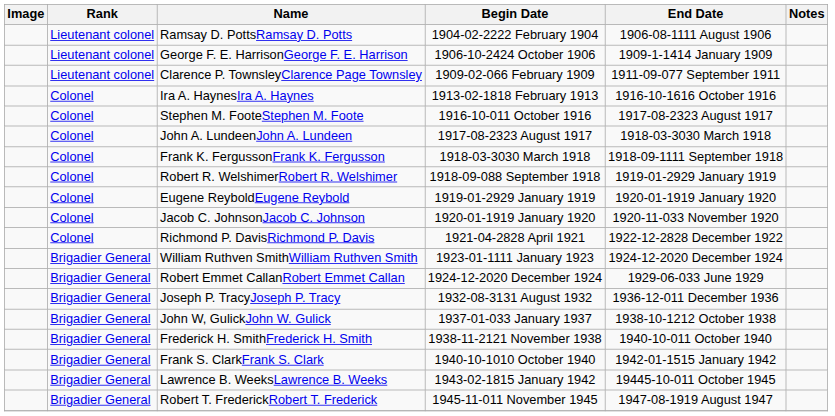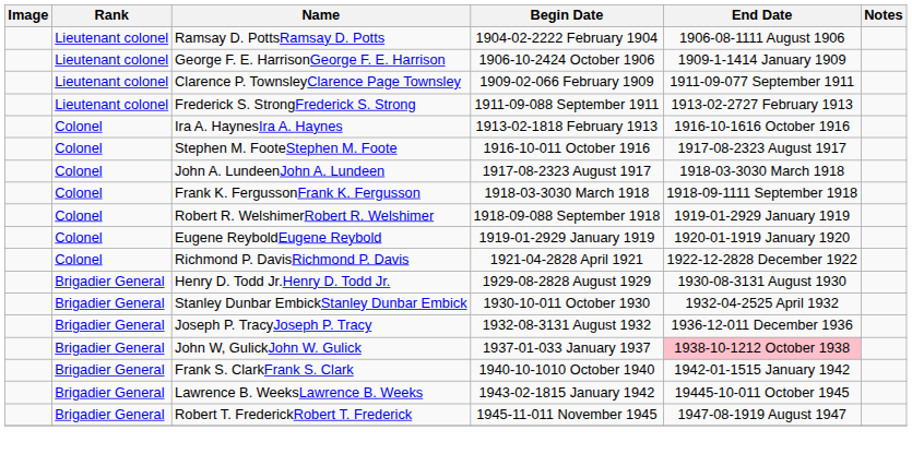 <table class="wikitable sortable">
 <tr>
 <th class=unsortable>Image</th>
 <th class=unsortable>Rank</th>
 <th>Name</th>
 <th>Begin Date</th>
 <th>End Date</th>
 <th class=unsortable>Notes</th>
 </tr>
 <tr>
 <td></td>
 <td><a href='#'>Lieutenant colonel</a></td>
 <td><span>Ramsay D. Potts</span><a href='#'>Ramsay D. Potts</a></td>
 <td align=center><span>1904-02-22</span>22 February 1904</td>
 <td align=center><span>1906-08-11</span>11 August 1906</td>
 <td></td>
 </tr>
 <tr>
 <td></td>
 <td><a href='#'>Lieutenant colonel</a></td>
 <td><span>George F. E. Harrison</span><a href='#'>George F. E. Harrison</a></td>
 <td align=center><span>1906-10-24</span>24 October 1906</td>
 <td align=center><span>1909-1-14</span>14 January 1909</td>
 <td></td>
 </tr>
 <tr>
 <td></td>
 <td><a href='#'>Lieutenant colonel</a></td>
 <td><span>Clarence P. Townsley</span><a href='#'>Clarence Page Townsley</a></td>
 <td align=center><span>1909-02-06</span>6 February 1909</td>
 <td align=center><span>1911-09-07</span>7 September 1911</td>
+<td></td>
+</tr>
+<tr>
+<td></td>
+<td><a href='#'>Lieutenant colonel</a></td>
+<td><span>Frederick S. Strong</span><a href='#'>Frederick S. Strong</a></td>
+<td align=center><span>1911-09-08</span>8 September 1911</td>
+<td align=center><span>1913-02-27</span>27 February 1913</td>
 <td></td>
 </tr>
 <tr>
 <td></td>
 <td><a href='#'>Colonel</a></td>
 <td><span>Ira A. Haynes</span><a href='#'>Ira A. Haynes</a></td>
 <td align=center><span>1913-02-18</span>18 February 1913</td>
 <td align=center><span>1916-10-16</span>16 October 1916</td>
 <td></td>
 </tr>
 <tr>
 <td></td>
 <td><a href='#'>Colonel</a></td>
 <td><span>Stephen M. Foote</span><a href='#'>Stephen M. Foote</a></td>
 <td align=center><span>1916-10-01</span>1 October 1916</td>
 <td align=center><span>1917-08-23</span>23 August 1917</td>
 <td></td>
 </tr>
 <tr>
 <td></td>
 <td><a href='#'>Colonel</a></td>
 <td><span>John A. Lundeen</span><a href='#'>John A. Lundeen</a></td>
 <td align=center><span>1917-08-23</span>23 August 1917</td>
 <td align=center><span>1918-03-30</span>30 March 1918</td>
 <td></td>
 </tr>
 <tr>
 <td></td>
 <td><a href='#'>Colonel</a></td>
 <td><span>Frank K. Fergusson</span><a href='#'>Frank K. Fergusson</a></td>
 <td align=center><span>1918-03-30</span>30 March 1918</td>
 <td align=center><span>1918-09-11</span>11 September 1918</td>
 <td></td>
 </tr>
 <tr>
 <td></td>
 <td><a href='#'>Colonel</a></td>
 <td><span>Robert R. Welshimer</span><a href='#'>Robert R. Welshimer</a></td>
 <td align=center><span>1918-09-08</span>8 September 1918</td>
 <td align=center><span>1919-01-29</span>29 January 1919</td>
 <td></td>
 </tr>
 <tr>
 <td></td>
 <td><a href='#'>Colonel</a></td>
 <td><span>Eugene Reybold</span><a href='#'>Eugene Reybold</a></td>
 <td align=center><span>1919-01-29</span>29 January 1919</td>
 <td align=center><span>1920-01-19</span>19 January 1920</td>
 <td></td>
 </tr>
 <tr>
 <td></td>
 <td><a href='#'>Colonel</a></td>
-<td><span>Jacob C. Johnson</span><a href='#'>Jacob C. Johnson</a></td>
-<td align=center><span>1920-01-19</span>19 January 1920</td>
-<td align=center><span>1920-11-03</span>3 November 1920</td>
-<td></td>
-</tr>
-<tr>
-<td></td>
-<td><a href='#'>Colonel</a></td>
 <td><span>Richmond P. Davis</span><a href='#'>Richmond P. Davis</a></td>
 <td align=center><span>1921-04-28</span>28 April 1921</td>
 <td align=center><span>1922-12-28</span>28 December 1922</td>
 <td></td>
 </tr>
 <tr>
 <td></td>
 <td><a href='#'>Brigadier General</a></td>
-<td><span>William Ruthven Smith</span><a href='#'>William Ruthven Smith</a></td>
-<td align=center><span>1923-01-11</span>11 January 1923</td>
-<td align=center><span>1924-12-20</span>20 December 1924</td>
+<td><span>Henry D. Todd Jr.</span><a href='#'>Henry D. Todd Jr.</a></td>
+<td align=center><span>1929-08-28</span>28 August 1929</td>
+<td align=center><span>1930-08-31</span>31 August 1930</td>
 <td></td>
 </tr>
 <tr>
 <td></td>
 <td><a href='#'>Brigadier General</a></td>
-<td><span>Robert Emmet Callan</span><a href='#'>Robert Emmet Callan</a></td>
-<td align=center><span>1924-12-20</span>20 December 1924</td>
-<td align=center><span>1929-06-03</span>3 June 1929</td>
+<td><span>Stanley Dunbar Embick</span><a href='#'>Stanley Dunbar Embick</a></td>
+<td align=center><span>1930-10-01</span>1 October 1930</td>
+<td align=center><span>1932-04-25</span>25 April 1932</td>
 <td></td>
 </tr>
 <tr>
 <td></td>
 <td><a href='#'>Brigadier General</a></td>
 <td><span>Joseph P. Tracy</span><a href='#'>Joseph P. Tracy</a></td>
 <td align=center><span>1932-08-31</span>31 August 1932</td>
 <td align=center><span>1936-12-01</span>1 December 1936</td>
 <td></td>
 </tr>
 <tr>
 <td></td>
 <td><a href='#'>Brigadier General</a></td>
 <td><span>John W, Gulick</span><a href='#'>John W. Gulick</a></td>
 <td align=center><span>1937-01-03</span>3 January 1937</td>
-<td align=center><span>1938-10-12</span>12 October 1938</td>
-<td></td>
-</tr>
-<tr>
-<td></td>
-<td><a href='#'>Brigadier General</a></td>
-<td><span>Frederick H. Smith</span><a href='#'>Frederick H. Smith</a></td>
-<td align=center><span>1938-11-21</span>21 November 1938</td>
-<td align=center><span>1940-10-01</span>1 October 1940</td>
+<td align=center style="background: pink;"><span>1938-10-12</span>12 October 1938</td>
 <td></td>
 </tr>
 <tr>
 <td></td>
 <td><a href='#'>Brigadier General</a></td>
 <td><span>Frank S. Clark</span><a href='#'>Frank S. Clark</a></td>
 <td align=center><span>1940-10-10</span>10 October 1940</td>
 <td align=center><span>1942-01-15</span>15 January 1942</td>
 <td></td>
 </tr>
 <tr>
 <td></td>
 <td><a href='#'>Brigadier General</a></td>
 <td><span>Lawrence B. Weeks</span><a href='#'>Lawrence B. Weeks</a></td>
 <td align=center><span>1943-02-18</span>15 January 1942</td>
 <td align=center><span>19445-10-01</span>1 October 1945</td>
 <td></td>
 </tr>
 <tr>
 <td></td>
 <td><a href='#'>Brigadier General</a></td>
 <td><span>Robert T. Frederick</span><a href='#'>Robert T. Frederick</a></td>
 <td align=center><span>1945-11-01</span>1 November 1945</td>
 <td align=center><span>1947-08-19</span>19 August 1947</td>
 <td></td>
 </tr>
 <tr>
 </tr>
 </table>
